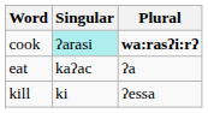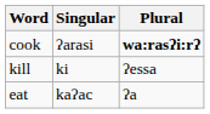 <table class="wikitable">
 <tr>
 <th>Word</th>
 <th>Singular</th>
 <th>Plural</th>
 </tr>
 <tr>
 <td>cook</td>
-<td style="background: paleturquoise;">ʔarasi</td>
+<td>ʔarasi</td>
 <td><strong>wa:rasʔi:rʔ</strong></td>
+</tr>
+<tr>
+<td>kill</td>
+<td>ki</td>
+<td>ʔessa</td>
 </tr>
 <tr>
 <td>eat</td>
 <td>kaʔac</td>
 <td>ʔa</td>
 </tr>
-<tr>
-<td>kill</td>
-<td>ki</td>
-<td>ʔessa</td>
-</tr>
 </table>
